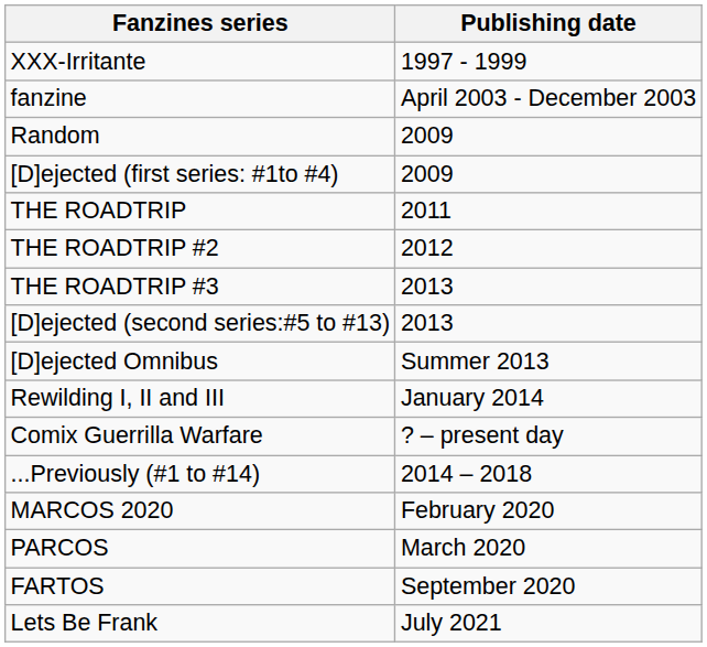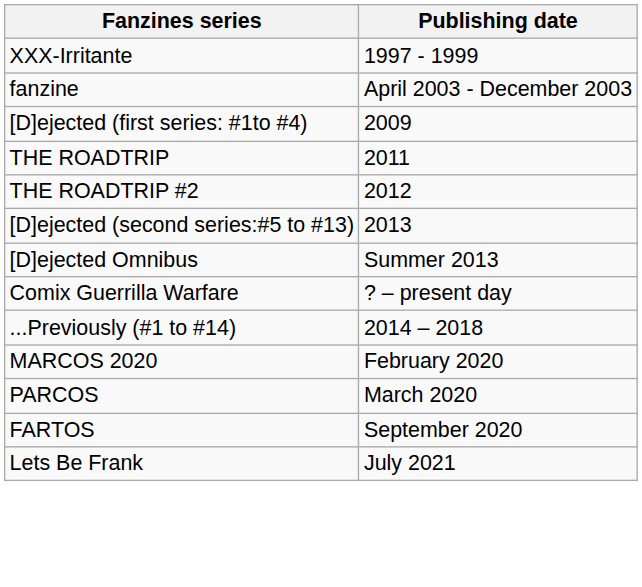 <table class="wikitable">
 <tr>
 <th>Fanzines series</th>
 <th>Publishing date</th>
 </tr>
 <tr>
 <td>XXX-Irritante</td>
 <td>1997 - 1999</td>
 </tr>
 <tr>
 <td>fanzine</td>
 <td>April 2003 - December 2003</td>
 </tr>
 <tr>
-<td>Random</td>
-<td>2009</td>
-</tr>
-<tr>
 <td>[D]ejected (first series: #1to #4)</td>
 <td>2009</td>
 </tr>
 <tr>
 <td>THE ROADTRIP</td>
 <td>2011</td>
 </tr>
 <tr>
 <td>THE ROADTRIP #2</td>
 <td>2012</td>
 </tr>
 <tr>
-<td>THE ROADTRIP #3</td>
-<td>2013</td>
-</tr>
-<tr>
 <td>[D]ejected (second series:#5 to #13)</td>
 <td>2013</td>
 </tr>
 <tr>
 <td>[D]ejected Omnibus</td>
 <td>Summer 2013</td>
-</tr>
-<tr>
-<td>Rewilding I, II and III</td>
-<td>January 2014</td>
 </tr>
 <tr>
 <td>Comix Guerrilla Warfare</td>
 <td>? – present day</td>
 </tr>
 <tr>
 <td>...Previously (#1 to #14)</td>
 <td>2014 – 2018</td>
 </tr>
 <tr>
 <td>MARCOS 2020</td>
 <td>February 2020</td>
 </tr>
 <tr>
 <td>PARCOS</td>
 <td>March 2020</td>
 </tr>
 <tr>
 <td>FARTOS</td>
 <td>September 2020</td>
 </tr>
 <tr>
 <td>Lets Be Frank</td>
 <td>July 2021</td>
 </tr>
 </table>
